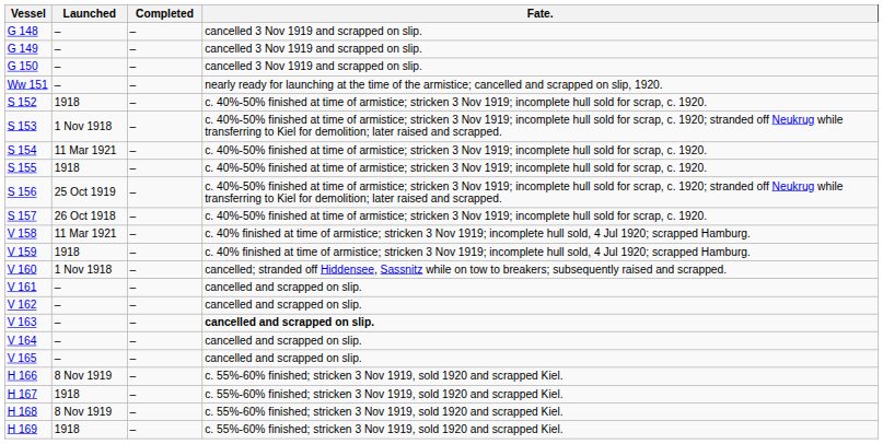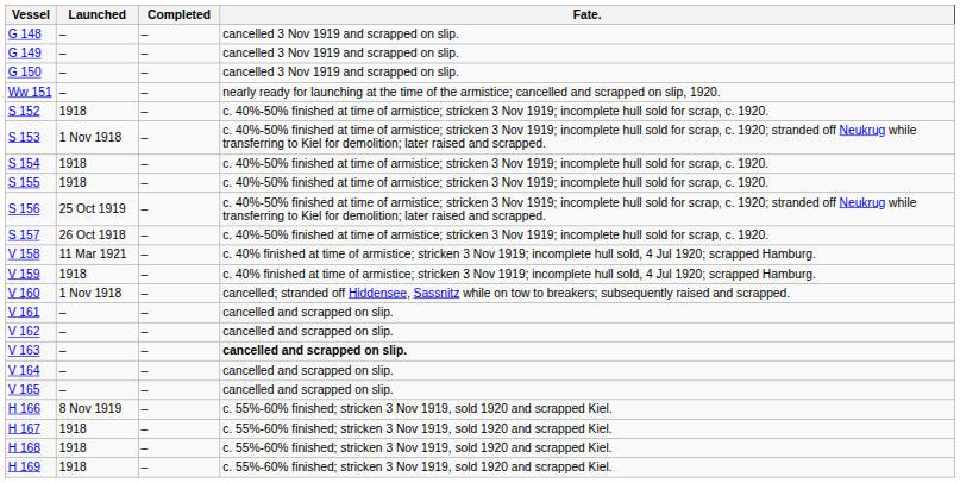 <table class="wikitable">
 <tr>
 <th width="60px">Vessel</th>
 <th width="100px">Launched</th>
 <th width="100px">Completed</th>
 <th style="border-right:1px solid black;">Fate.</th>
 </tr>
 <tr>
 <td><a href='#'>G 148</a></td>
 <td>–</td>
 <td>–</td>
 <td>cancelled 3 Nov 1919 and scrapped on slip.</td>
 </tr>
 <tr>
 <td><a href='#'>G 149</a></td>
 <td>–</td>
 <td>–</td>
 <td>cancelled 3 Nov 1919 and scrapped on slip.</td>
 </tr>
 <tr>
 <td><a href='#'>G 150</a></td>
 <td>–</td>
 <td>–</td>
 <td>cancelled 3 Nov 1919 and scrapped on slip.</td>
 </tr>
 <tr>
 <td><a href='#'>Ww 151</a></td>
 <td>–</td>
 <td>–</td>
 <td>nearly ready for launching at the time of the armistice; cancelled and scrapped on slip, 1920.</td>
 </tr>
 <tr>
 <td><a href='#'>S 152</a></td>
 <td>1918</td>
 <td>–</td>
 <td>c. 40%-50% finished at time of armistice; stricken 3 Nov 1919; incomplete hull sold for scrap, c. 1920.</td>
 </tr>
 <tr>
 <td><a href='#'>S 153</a></td>
 <td>1 Nov 1918</td>
 <td>–</td>
 <td>c. 40%-50% finished at time of armistice; stricken 3 Nov 1919; incomplete hull sold for scrap, c. 1920; stranded off <a href='#'>Neukrug</a> while transferring to Kiel for demolition; later raised and scrapped.</td>
 </tr>
 <tr>
 <td><a href='#'>S 154</a></td>
-<td>11 Mar 1921</td>
+<td>1918</td>
 <td>–</td>
 <td>c. 40%-50% finished at time of armistice; stricken 3 Nov 1919; incomplete hull sold for scrap, c. 1920.</td>
 </tr>
 <tr>
 <td><a href='#'>S 155</a></td>
 <td>1918</td>
 <td>–</td>
 <td>c. 40%-50% finished at time of armistice; stricken 3 Nov 1919; incomplete hull sold for scrap, c. 1920.</td>
 </tr>
 <tr>
 <td><a href='#'>S 156</a></td>
 <td>25 Oct 1919</td>
 <td>–</td>
 <td>c. 40%-50% finished at time of armistice; stricken 3 Nov 1919; incomplete hull sold for scrap, c. 1920; stranded off <a href='#'>Neukrug</a> while transferring to Kiel for demolition; later raised and scrapped.</td>
 </tr>
 <tr>
 <td><a href='#'>S 157</a></td>
 <td>26 Oct 1918</td>
 <td>–</td>
 <td>c. 40%-50% finished at time of armistice; stricken 3 Nov 1919; incomplete hull sold for scrap, c. 1920.</td>
 </tr>
 <tr>
 <td><a href='#'>V 158</a></td>
 <td>11 Mar 1921</td>
 <td>–</td>
 <td>c. 40% finished at time of armistice; stricken 3 Nov 1919; incomplete hull sold, 4 Jul 1920; scrapped Hamburg.</td>
 </tr>
 <tr>
 <td><a href='#'>V 159</a></td>
 <td>1918</td>
 <td>–</td>
 <td>c. 40% finished at time of armistice; stricken 3 Nov 1919; incomplete hull sold, 4 Jul 1920; scrapped Hamburg.</td>
 </tr>
 <tr>
 <td><a href='#'>V 160</a></td>
 <td>1 Nov 1918</td>
 <td>–</td>
 <td>cancelled; stranded off <a href='#'>Hiddensee</a>, <a href='#'>Sassnitz</a> while on tow to breakers; subsequently raised and scrapped.</td>
 </tr>
 <tr>
 <td><a href='#'>V 161</a></td>
 <td>–</td>
 <td>–</td>
 <td>cancelled and scrapped on slip.</td>
 </tr>
 <tr>
 <td><a href='#'>V 162</a></td>
 <td>–</td>
 <td>–</td>
 <td>cancelled and scrapped on slip.</td>
 </tr>
 <tr>
 <td><a href='#'>V 163</a></td>
 <td>–</td>
 <td>–</td>
 <td><strong>cancelled and scrapped on slip.</strong></td>
 </tr>
 <tr>
 <td><a href='#'>V 164</a></td>
 <td>–</td>
 <td>–</td>
 <td>cancelled and scrapped on slip.</td>
 </tr>
 <tr>
 <td><a href='#'>V 165</a></td>
 <td>–</td>
 <td>–</td>
 <td>cancelled and scrapped on slip.</td>
 </tr>
 <tr>
 <td><a href='#'>H 166</a></td>
 <td>8 Nov 1919</td>
 <td>–</td>
 <td>c. 55%-60% finished; stricken 3 Nov 1919, sold 1920 and scrapped Kiel.</td>
 </tr>
 <tr>
 <td><a href='#'>H 167</a></td>
 <td>1918</td>
 <td>–</td>
 <td>c. 55%-60% finished; stricken 3 Nov 1919, sold 1920 and scrapped Kiel.</td>
 </tr>
 <tr>
 <td><a href='#'>H 168</a></td>
-<td>8 Nov 1919</td>
+<td>1918</td>
 <td>–</td>
 <td>c. 55%-60% finished; stricken 3 Nov 1919, sold 1920 and scrapped Kiel.</td>
 </tr>
 <tr>
 <td><a href='#'>H 169</a></td>
 <td>1918</td>
 <td>–</td>
 <td>c. 55%-60% finished; stricken 3 Nov 1919, sold 1920 and scrapped Kiel.</td>
 </tr>
 </table>
